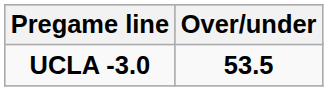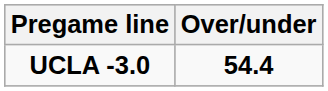 <table class="wikitable">
 <tr align="center">
 <th style=>Pregame line</th>
 <th style=>Over/under</th>
 </tr>
 <tr align="center">
 <td><strong>UCLA -3.0</strong></td>
-<td><strong>53.5</strong></td>
+<td><strong>54.4</strong></td>
 </tr>
 </table>
